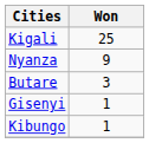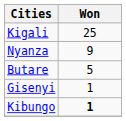 <table class="wikitable sortable">
 <tr>
 <th class="unsortable" scope=col>Cities</th>
 <th scope=col width=66>Won</th>
 </tr>
 <tr>
 <td><a href='#'>Kigali</a></td>
 <td align=center>25</td>
 </tr>
 <tr>
 <td><a href='#'>Nyanza</a></td>
 <td align=center>9</td>
 </tr>
 <tr>
 <td><a href='#'>Butare</a></td>
-<td align=center>3</td>
+<td align=center>5</td>
 </tr>
 <tr>
 <td><a href='#'>Gisenyi</a></td>
 <td align=center>1</td>
 </tr>
 <tr>
 <td><a href='#'>Kibungo</a></td>
-<td align=center>1</td>
+<td align=center><strong>1</strong></td>
 </tr>
 <tr>
 </tr>
 </table>
